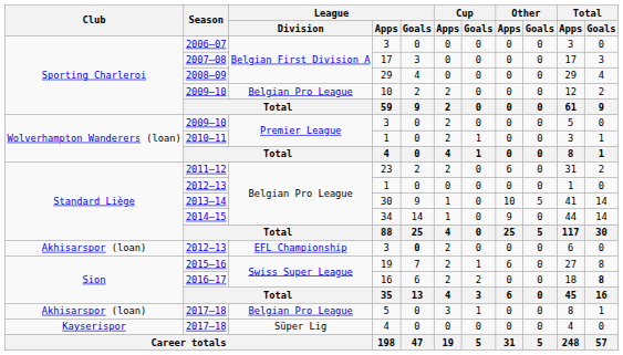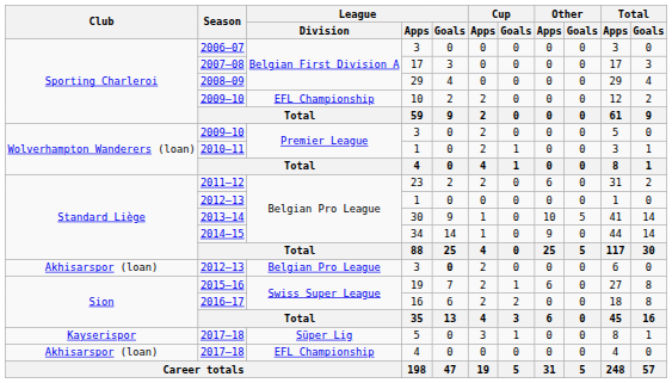 <table class="wikitable" style="text-align: center">
 <tr>
 <th rowspan=2>Club</th>
 <th rowspan=2>Season</th>
 <th colspan=3>League</th>
 <th colspan=2>Cup</th>
 <th colspan=2>Other</th>
 <th colspan=2>Total</th>
 </tr>
 <tr>
 <th>Division</th>
 <th>Apps</th>
 <th>Goals</th>
 <th>Apps</th>
 <th>Goals</th>
 <th>Apps</th>
 <th>Goals</th>
 <th>Apps</th>
 <th>Goals</th>
 </tr>
 <tr>
 <td rowspan=5><a href='#'>Sporting Charleroi</a></td>
 <td><a href='#'>2006–07</a></td>
 <td rowspan=3><a href='#'>Belgian First Division A</a></td>
 <td>3</td>
 <td>0</td>
 <td>0</td>
 <td>0</td>
 <td>0</td>
 <td>0</td>
 <td>3</td>
 <td>0</td>
 </tr>
 <tr>
 <td><a href='#'>2007–08</a></td>
 <td>17</td>
 <td>3</td>
 <td>0</td>
 <td>0</td>
 <td>0</td>
 <td>0</td>
 <td>17</td>
 <td>3</td>
 </tr>
 <tr>
 <td><a href='#'>2008–09</a></td>
 <td>29</td>
 <td>4</td>
 <td>0</td>
 <td>0</td>
 <td>0</td>
 <td>0</td>
 <td>29</td>
 <td>4</td>
 </tr>
 <tr>
 <td><a href='#'>2009–10</a></td>
-<td><a href='#'>Belgian Pro League</a></td>
+<td><a href='#'>EFL Championship</a></td>
 <td>10</td>
 <td>2</td>
 <td>2</td>
 <td>0</td>
 <td>0</td>
 <td>0</td>
 <td>12</td>
 <td>2</td>
 </tr>
 <tr>
 <th colspan=2>Total</th>
 <th>59</th>
 <th>9</th>
 <th>2</th>
 <th>0</th>
 <th>0</th>
 <th>0</th>
 <th>61</th>
 <th>9</th>
 </tr>
 <tr>
 <td rowspan=3><a href='#'>Wolverhampton Wanderers</a> (loan)</td>
 <td><a href='#'>2009–10</a></td>
 <td rowspan=2><a href='#'>Premier League</a></td>
 <td>3</td>
 <td>0</td>
 <td>2</td>
 <td>0</td>
 <td>0</td>
 <td>0</td>
 <td>5</td>
 <td>0</td>
 </tr>
 <tr>
 <td><a href='#'>2010–11</a></td>
 <td>1</td>
 <td>0</td>
 <td>2</td>
 <td>1</td>
 <td>0</td>
 <td>0</td>
 <td>3</td>
 <td>1</td>
 </tr>
 <tr>
 <th colspan=2>Total</th>
 <th>4</th>
 <th>0</th>
 <th>4</th>
 <th>1</th>
 <th>0</th>
 <th>0</th>
 <th>8</th>
 <th>1</th>
 </tr>
 <tr>
 <td rowspan=5><a href='#'>Standard Liège</a></td>
 <td><a href='#'>2011–12</a></td>
 <td rowspan=4>Belgian Pro League</td>
 <td>23</td>
 <td>2</td>
 <td>2</td>
 <td>0</td>
 <td>6</td>
 <td>0</td>
 <td>31</td>
 <td>2</td>
 </tr>
 <tr>
 <td><a href='#'>2012–13</a></td>
 <td>1</td>
 <td>0</td>
 <td>0</td>
 <td>0</td>
 <td>0</td>
 <td>0</td>
 <td>1</td>
 <td>0</td>
 </tr>
 <tr>
 <td><a href='#'>2013–14</a></td>
 <td>30</td>
 <td>9</td>
 <td>1</td>
 <td>0</td>
 <td>10</td>
 <td>5</td>
 <td>41</td>
 <td>14</td>
 </tr>
 <tr>
 <td><a href='#'>2014–15</a></td>
 <td>34</td>
 <td>14</td>
 <td>1</td>
 <td>0</td>
 <td>9</td>
 <td>0</td>
 <td>44</td>
 <td>14</td>
 </tr>
 <tr>
 <th colspan=2>Total</th>
 <th>88</th>
 <th>25</th>
 <th>4</th>
 <th>0</th>
 <th>25</th>
 <th>5</th>
 <th>117</th>
 <th>30</th>
 </tr>
 <tr>
 <td><a href='#'>Akhisarspor</a> (loan)</td>
 <td><a href='#'>2012–13</a></td>
-<td><a href='#'>EFL Championship</a></td>
+<td><a href='#'>Belgian Pro League</a></td>
 <td>3</td>
 <td><strong>0</strong></td>
 <td>2</td>
 <td>0</td>
 <td>0</td>
 <td>0</td>
 <td>6</td>
 <td>0</td>
 </tr>
 <tr>
 <td rowspan=3><a href='#'>Sion</a></td>
 <td><a href='#'>2015–16</a></td>
 <td rowspan=2><a href='#'>Swiss Super League</a></td>
 <td>19</td>
 <td>7</td>
 <td>2</td>
 <td>1</td>
 <td>6</td>
 <td>0</td>
 <td>27</td>
 <td>8</td>
 </tr>
 <tr>
 <td><a href='#'>2016–17</a></td>
 <td>16</td>
 <td>6</td>
 <td>2</td>
 <td>2</td>
 <td>0</td>
 <td>0</td>
 <td>18</td>
-<td><strong>8</strong></td>
+<td>8</td>
 </tr>
 <tr>
 <th colspan=2>Total</th>
 <th>35</th>
 <th>13</th>
 <th>4</th>
 <th>3</th>
 <th>6</th>
 <th>0</th>
 <th>45</th>
 <th>16</th>
 </tr>
 <tr>
-<td><a href='#'>Akhisarspor</a> (loan)</td>
+<td><a href='#'>Kayserispor</a></td>
 <td><a href='#'>2017–18</a></td>
-<td><a href='#'>Belgian Pro League</a></td>
+<td><a href='#'>Süper Lig</a></td>
 <td>5</td>
 <td>0</td>
 <td>3</td>
 <td>1</td>
 <td>0</td>
 <td>0</td>
 <td>8</td>
 <td>1</td>
 </tr>
 <tr>
-<td><a href='#'>Kayserispor</a></td>
+<td><a href='#'>Akhisarspor</a> (loan)</td>
 <td><a href='#'>2017–18</a></td>
-<td>Süper Lig</td>
+<td><a href='#'>EFL Championship</a></td>
 <td>4</td>
 <td>0</td>
 <td>0</td>
 <td>0</td>
 <td>0</td>
 <td>0</td>
 <td>4</td>
 <td>0</td>
 </tr>
 <tr>
 <th colspan=3>Career totals</th>
 <th>198</th>
 <th>47</th>
 <th>19</th>
 <th>5</th>
 <th>31</th>
 <th>5</th>
 <th>248</th>
 <th>57</th>
 </tr>
 </table>
